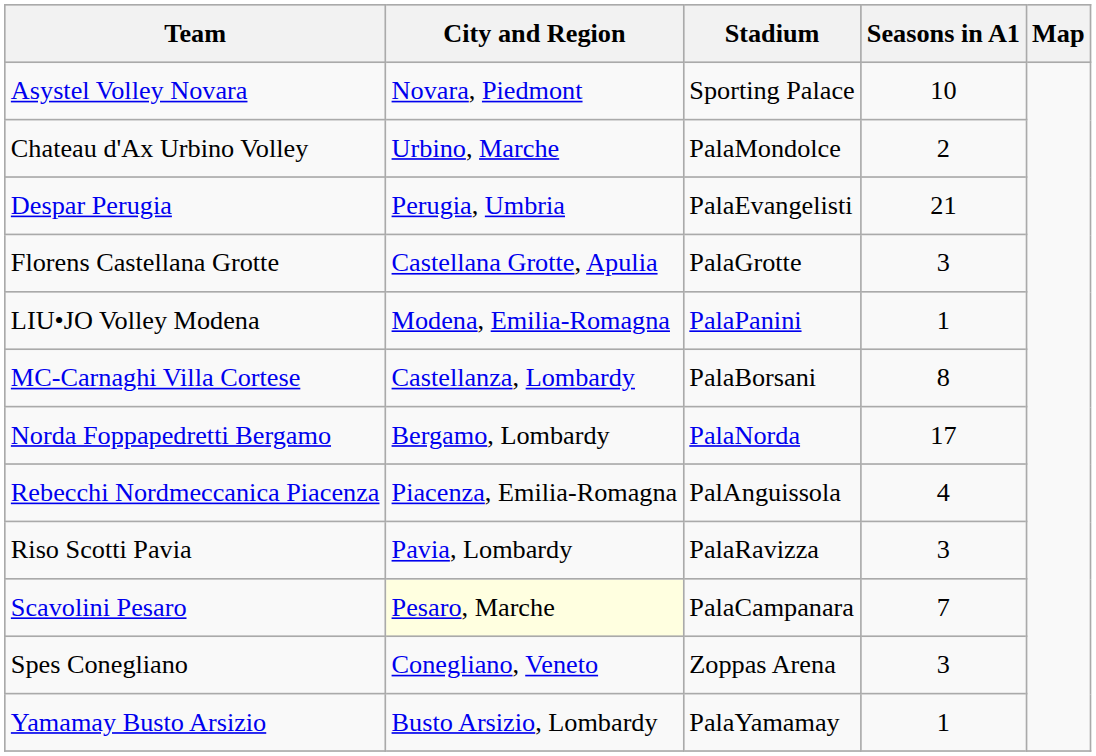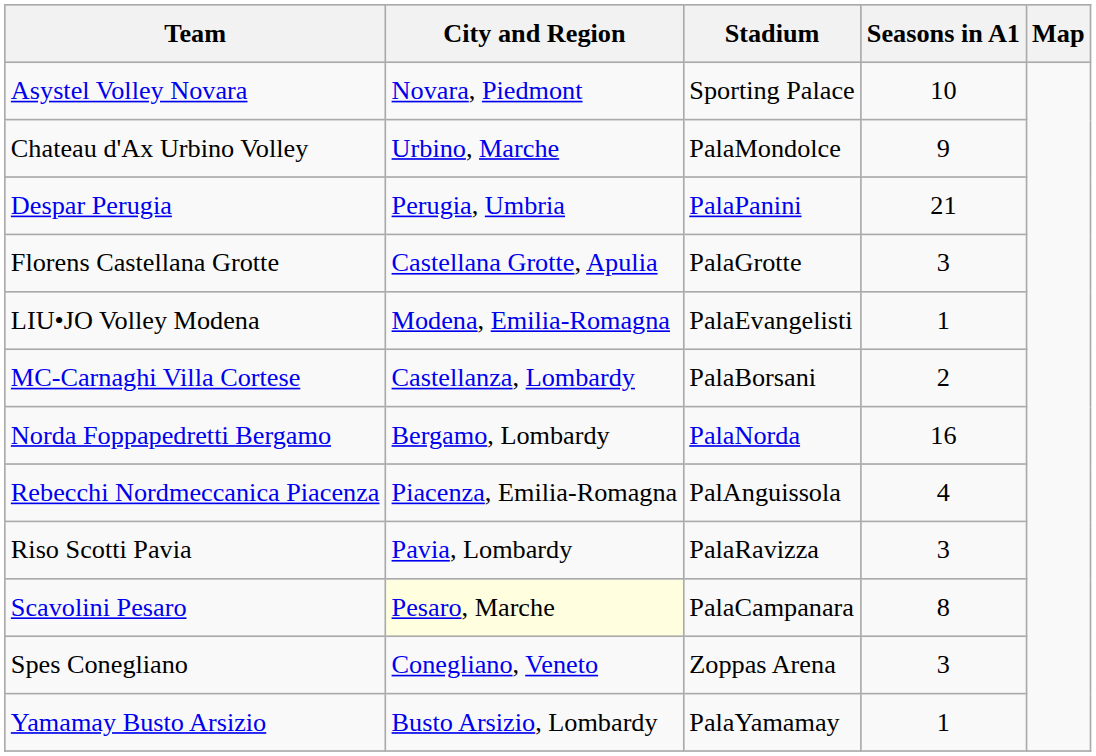 <table class="wikitable">
 <tr style="height: 35px;">
 <th>Team</th>
 <th>City and Region</th>
 <th>Stadium</th>
 <th>Seasons in A1</th>
 <th>Map</th>
 </tr>
 <tr style="height: 35px;">
 <td><a href='#'>Asystel Volley Novara</a></td>
 <td><a href='#'>Novara</a>, <a href='#'>Piedmont</a></td>
 <td>Sporting Palace</td>
 <td align="center">10</td>
 <td rowspan=12></td>
 </tr>
 <tr style="height: 35px;">
 <td>Chateau d'Ax Urbino Volley</td>
 <td><a href='#'>Urbino</a>, <a href='#'>Marche</a></td>
 <td>PalaMondolce</td>
-<td align="center">2</td>
+<td align="center">9</td>
 </tr>
 <tr style="height: 35px;">
 <td><a href='#'>Despar Perugia</a></td>
 <td><a href='#'>Perugia</a>, <a href='#'>Umbria</a></td>
-<td>PalaEvangelisti</td>
+<td><a href='#'>PalaPanini</a></td>
 <td align="center">21</td>
 </tr>
 <tr style="height: 35px;">
 <td>Florens Castellana Grotte</td>
 <td><a href='#'>Castellana Grotte</a>, <a href='#'>Apulia</a></td>
 <td>PalaGrotte</td>
 <td align="center">3</td>
 </tr>
 <tr style="height: 35px;">
 <td>LIU•JO Volley Modena</td>
 <td><a href='#'>Modena</a>, <a href='#'>Emilia-Romagna</a></td>
-<td><a href='#'>PalaPanini</a></td>
+<td>PalaEvangelisti</td>
 <td align="center">1</td>
 </tr>
 <tr style="height: 35px;">
 <td><a href='#'>MC-Carnaghi Villa Cortese</a></td>
 <td><a href='#'>Castellanza</a>, <a href='#'>Lombardy</a></td>
 <td>PalaBorsani</td>
-<td align="center">8</td>
+<td align="center">2</td>
 </tr>
 <tr style="height: 35px;">
 <td><a href='#'>Norda Foppapedretti Bergamo</a></td>
 <td><a href='#'>Bergamo</a>, Lombardy</td>
 <td><a href='#'>PalaNorda</a></td>
-<td align="center">17</td>
+<td align="center">16</td>
 </tr>
 <tr style="height: 35px;">
 <td><a href='#'>Rebecchi Nordmeccanica Piacenza</a></td>
 <td><a href='#'>Piacenza</a>, Emilia-Romagna</td>
 <td>PalAnguissola</td>
 <td align="center">4</td>
 </tr>
 <tr style="height: 35px;">
 <td>Riso Scotti Pavia</td>
 <td><a href='#'>Pavia</a>, Lombardy</td>
 <td>PalaRavizza</td>
 <td align="center">3</td>
 </tr>
 <tr style="height: 35px;">
 <td><a href='#'>Scavolini Pesaro</a></td>
 <td style="background: lightyellow;"><a href='#'>Pesaro</a>, Marche</td>
 <td>PalaCampanara</td>
-<td align="center">7</td>
+<td align="center">8</td>
 </tr>
 <tr style="height: 35px;">
 <td>Spes Conegliano</td>
 <td><a href='#'>Conegliano</a>, <a href='#'>Veneto</a></td>
 <td>Zoppas Arena</td>
 <td align="center">3</td>
 </tr>
 <tr style="height: 35px;">
 <td><a href='#'>Yamamay Busto Arsizio</a></td>
 <td><a href='#'>Busto Arsizio</a>, Lombardy</td>
 <td>PalaYamamay</td>
 <td align="center">1</td>
 </tr>
 </table>
